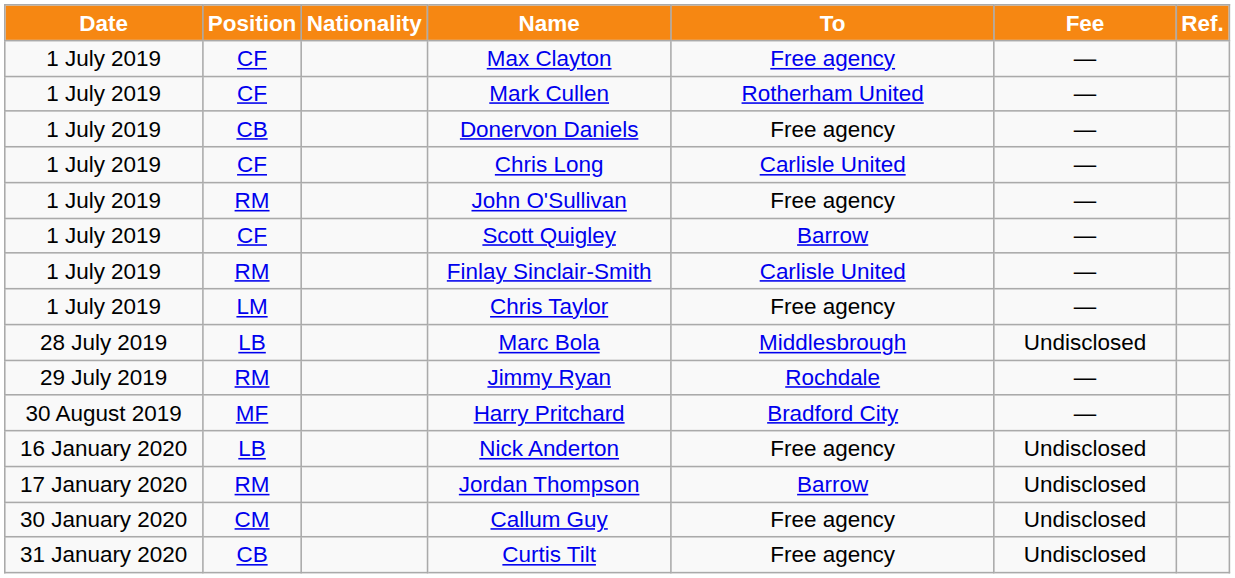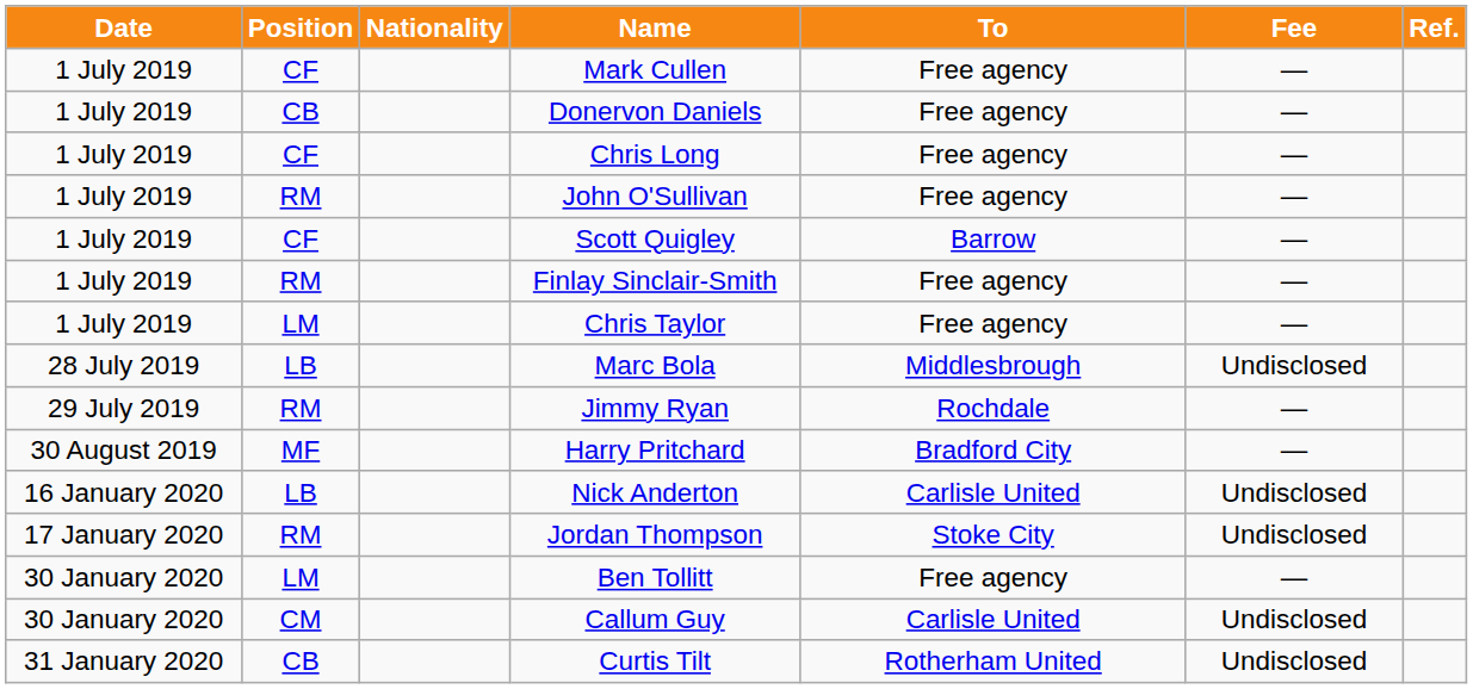 <table class="wikitable"  style="text-align:center; font-size:90%; ">
 <tr>
 <th style="background:#F68712; color:#FFFFFF; width:120px;">Date</th>
 <th style="background:#F68712; color:#FFFFFF; width:50px;">Position</th>
 <th style="background:#F68712; color:#FFFFFF; width:50px;">Nationality</th>
 <th style="background:#F68712; color:#FFFFFF; width:150px;">Name</th>
 <th style="background:#F68712; color:#FFFFFF; width:200px;">To</th>
 <th style="background:#F68712; color:#FFFFFF; width:110px;">Fee</th>
 <th style="background:#F68712; color:#FFFFFF; width:25px;">Ref.</th>
 </tr>
 <tr>
 <td>1 July 2019</td>
 <td><a href='#'>CF</a></td>
 <td></td>
-<td><a href='#'>Max Clayton</a></td>
-<td><a href='#'>Free agency</a></td>
-<td>—</td>
-<td></td>
-</tr>
-<tr>
-<td>1 July 2019</td>
-<td><a href='#'>CF</a></td>
-<td></td>
 <td><a href='#'>Mark Cullen</a></td>
-<td><a href='#'>Rotherham United</a></td>
+<td>Free agency</td>
 <td>—</td>
 <td></td>
 </tr>
 <tr>
 <td>1 July 2019</td>
 <td><a href='#'>CB</a></td>
 <td></td>
 <td><a href='#'>Donervon Daniels</a></td>
 <td>Free agency</td>
 <td>—</td>
 <td></td>
 </tr>
 <tr>
 <td>1 July 2019</td>
 <td><a href='#'>CF</a></td>
 <td></td>
 <td><a href='#'>Chris Long</a></td>
-<td><a href='#'>Carlisle United</a></td>
+<td>Free agency</td>
 <td>—</td>
 <td></td>
 </tr>
 <tr>
 <td>1 July 2019</td>
 <td><a href='#'>RM</a></td>
 <td></td>
 <td><a href='#'>John O'Sullivan</a></td>
 <td>Free agency</td>
 <td>—</td>
 <td></td>
 </tr>
 <tr>
 <td>1 July 2019</td>
 <td><a href='#'>CF</a></td>
 <td></td>
 <td><a href='#'>Scott Quigley</a></td>
 <td><a href='#'>Barrow</a></td>
 <td>—</td>
 <td></td>
 </tr>
 <tr>
 <td>1 July 2019</td>
 <td><a href='#'>RM</a></td>
 <td></td>
 <td><a href='#'>Finlay Sinclair-Smith</a></td>
-<td><a href='#'>Carlisle United</a></td>
+<td>Free agency</td>
 <td>—</td>
 <td></td>
 </tr>
 <tr>
 <td>1 July 2019</td>
 <td><a href='#'>LM</a></td>
 <td></td>
 <td><a href='#'>Chris Taylor</a></td>
 <td>Free agency</td>
 <td>—</td>
 <td></td>
 </tr>
 <tr>
 <td>28 July 2019</td>
 <td><a href='#'>LB</a></td>
 <td></td>
 <td><a href='#'>Marc Bola</a></td>
 <td><a href='#'>Middlesbrough</a></td>
 <td>Undisclosed</td>
 <td></td>
 </tr>
 <tr>
 <td>29 July 2019</td>
 <td><a href='#'>RM</a></td>
 <td></td>
 <td><a href='#'>Jimmy Ryan</a></td>
 <td><a href='#'>Rochdale</a></td>
 <td>—</td>
 <td></td>
 </tr>
 <tr>
 <td>30 August 2019</td>
 <td><a href='#'>MF</a></td>
 <td></td>
 <td><a href='#'>Harry Pritchard</a></td>
 <td><a href='#'>Bradford City</a></td>
 <td>—</td>
 <td></td>
 </tr>
 <tr>
 <td>16 January 2020</td>
 <td><a href='#'>LB</a></td>
 <td></td>
 <td><a href='#'>Nick Anderton</a></td>
-<td>Free agency</td>
+<td><a href='#'>Carlisle United</a></td>
 <td>Undisclosed</td>
 <td></td>
 </tr>
 <tr>
 <td>17 January 2020</td>
 <td><a href='#'>RM</a></td>
 <td></td>
 <td><a href='#'>Jordan Thompson</a></td>
-<td><a href='#'>Barrow</a></td>
+<td><a href='#'>Stoke City</a></td>
 <td>Undisclosed</td>
+<td></td>
+</tr>
+<tr>
+<td>30 January 2020</td>
+<td><a href='#'>LM</a></td>
+<td></td>
+<td><a href='#'>Ben Tollitt</a></td>
+<td>Free agency</td>
+<td>—</td>
 <td></td>
 </tr>
 <tr>
 <td>30 January 2020</td>
 <td><a href='#'>CM</a></td>
 <td></td>
 <td><a href='#'>Callum Guy</a></td>
-<td>Free agency</td>
+<td><a href='#'>Carlisle United</a></td>
 <td>Undisclosed</td>
 <td></td>
 </tr>
 <tr>
 <td>31 January 2020</td>
 <td><a href='#'>CB</a></td>
 <td></td>
 <td><a href='#'>Curtis Tilt</a></td>
-<td>Free agency</td>
+<td><a href='#'>Rotherham United</a></td>
 <td>Undisclosed</td>
 <td></td>
 </tr>
 </table>
